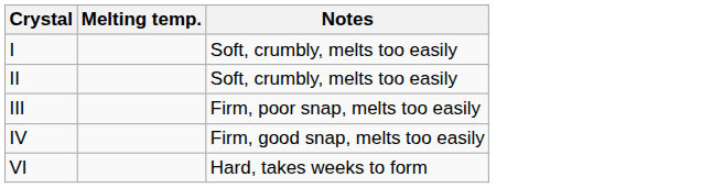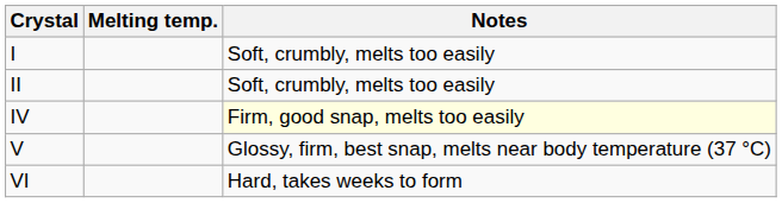 <table class="wikitable">
 <tr>
 <th>Crystal</th>
 <th>Melting temp.</th>
 <th>Notes</th>
 </tr>
 <tr>
 <td>I</td>
 <td></td>
 <td>Soft, crumbly, melts too easily</td>
 </tr>
 <tr>
 <td>II</td>
 <td></td>
 <td>Soft, crumbly, melts too easily</td>
 </tr>
 <tr>
-<td>III</td>
+<td>IV</td>
 <td></td>
-<td>Firm, poor snap, melts too easily</td>
+<td style="background: lightyellow;">Firm, good snap, melts too easily</td>
 </tr>
 <tr>
-<td>IV</td>
+<td>V</td>
 <td></td>
-<td>Firm, good snap, melts too easily</td>
+<td>Glossy, firm, best snap, melts near body temperature (37 °C)</td>
 </tr>
 <tr>
 <td>VI</td>
 <td></td>
 <td>Hard, takes weeks to form</td>
 </tr>
 </table>
